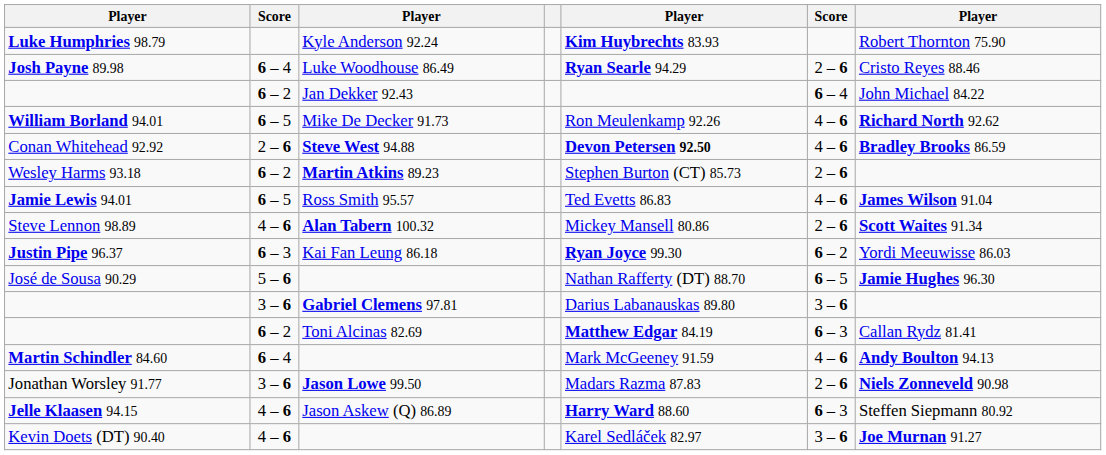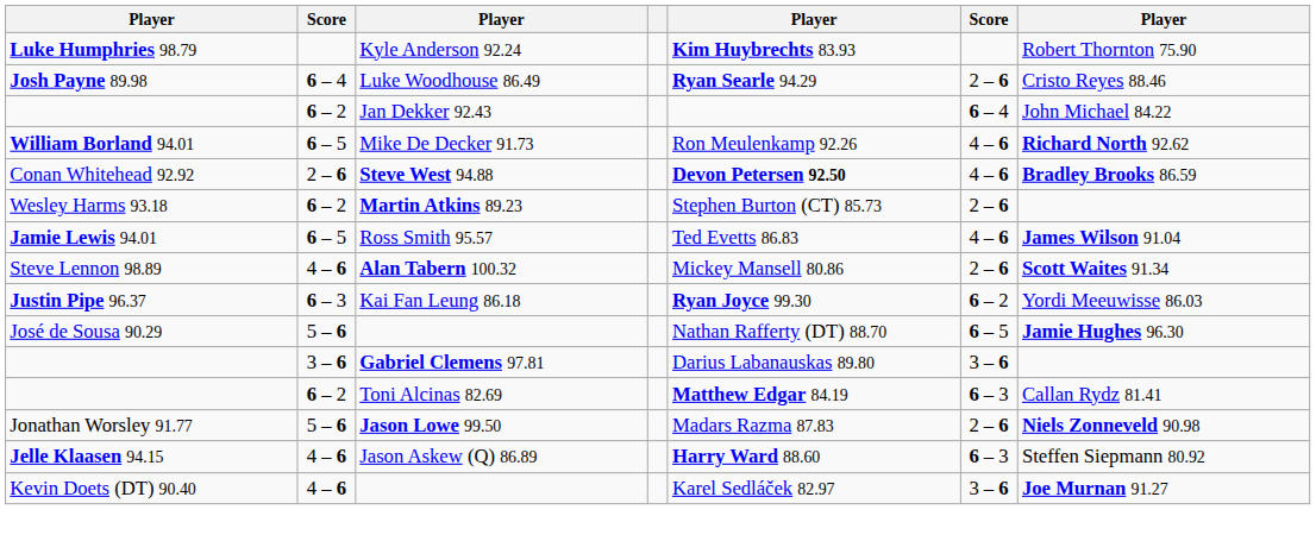 <table class="wikitable">
 <tr style="font-size:10pt;font-weight:bold">
 <th width=230>Player</th>
 <th width=40>Score</th>
 <th width=230>Player</th>
 <th width=10></th>
 <th width=230>Player</th>
 <th width=40>Score</th>
 <th width=230>Player</th>
 </tr>
 <tr>
 <td> <strong><a href='#'>Luke Humphries</a></strong> <small><span>98.79</span></small></td>
 <td align=center></td>
 <td> <a href='#'>Kyle Anderson</a> <small><span>92.24</span></small></td>
 <td></td>
 <td> <strong><a href='#'>Kim Huybrechts</a></strong> <small><span>83.93</span></small></td>
 <td align=center></td>
 <td> <a href='#'>Robert Thornton</a> <small><span>75.90</span></small></td>
 </tr>
 <tr>
 <td> <strong><a href='#'>Josh Payne</a></strong> <small><span>89.98</span></small></td>
 <td align=center><strong>6</strong> – 4</td>
 <td> <a href='#'>Luke Woodhouse</a> <small><span>86.49</span></small></td>
 <td></td>
 <td> <strong><a href='#'>Ryan Searle</a></strong> <small><span>94.29</span></small></td>
 <td align=center>2 – <strong>6</strong></td>
 <td> <a href='#'>Cristo Reyes</a> <small><span>88.46</span></small></td>
 </tr>
 <tr>
 <td></td>
 <td align=center><strong>6</strong> – 2</td>
 <td> <a href='#'>Jan Dekker</a> <small><span>92.43</span></small></td>
 <td></td>
 <td></td>
 <td align=center><strong>6</strong> – 4</td>
 <td> <a href='#'>John Michael</a> <small><span>84.22</span></small></td>
 </tr>
 <tr>
 <td> <strong><a href='#'>William Borland</a></strong> <small><span>94.01</span></small></td>
 <td align=center><strong>6</strong> – 5</td>
 <td> <a href='#'>Mike De Decker</a> <small><span>91.73</span></small></td>
 <td></td>
 <td> <a href='#'>Ron Meulenkamp</a> <small><span>92.26</span></small></td>
 <td align=center>4 – <strong>6</strong></td>
 <td> <strong><a href='#'>Richard North</a></strong> <small><span>92.62</span></small></td>
 </tr>
 <tr>
 <td> <a href='#'>Conan Whitehead</a> <small><span>92.92</span></small></td>
 <td align=center>2 – <strong>6</strong></td>
 <td> <strong><a href='#'>Steve West</a></strong> <small><span>94.88</span></small></td>
 <td></td>
 <td><strong> <a href='#'>Devon Petersen</a> <small><span>92.50</span></small></strong></td>
 <td align=center>4 – <strong>6</strong></td>
 <td> <strong><a href='#'>Bradley Brooks</a></strong> <small><span>86.59</span></small></td>
 </tr>
 <tr>
 <td> <a href='#'>Wesley Harms</a> <small><span>93.18</span></small></td>
 <td align=center><strong>6</strong> – 2</td>
 <td> <strong><a href='#'>Martin Atkins</a></strong> <small><span>89.23</span></small></td>
 <td></td>
 <td> <a href='#'>Stephen Burton</a> (CT) <small><span>85.73</span></small></td>
 <td align=center>2 – <strong>6</strong></td>
 <td></td>
 </tr>
 <tr>
 <td> <strong><a href='#'>Jamie Lewis</a></strong> <small><span>94.01</span></small></td>
 <td align=center><strong>6</strong> – 5</td>
 <td> <a href='#'>Ross Smith</a> <small><span>95.57</span></small></td>
 <td></td>
 <td> <a href='#'>Ted Evetts</a> <small><span>86.83</span></small></td>
 <td align=center>4 – <strong>6</strong></td>
 <td> <strong><a href='#'>James Wilson</a></strong> <small><span>91.04</span></small></td>
 </tr>
 <tr>
 <td> <a href='#'>Steve Lennon</a> <small><span>98.89</span></small></td>
 <td align=center>4 – <strong>6</strong></td>
 <td> <strong><a href='#'>Alan Tabern</a></strong> <small><span>100.32</span></small></td>
 <td></td>
 <td> <a href='#'>Mickey Mansell</a> <small><span>80.86</span></small></td>
 <td align=center>2 – <strong>6</strong></td>
 <td> <strong><a href='#'>Scott Waites</a></strong> <small><span>91.34</span></small></td>
 </tr>
 <tr>
 <td> <strong><a href='#'>Justin Pipe</a></strong> <small><span>96.37</span></small></td>
 <td align=center><strong>6</strong> – 3</td>
 <td> <a href='#'>Kai Fan Leung</a> <small><span>86.18</span></small></td>
 <td></td>
 <td> <strong><a href='#'>Ryan Joyce</a></strong> <small><span>99.30</span></small></td>
 <td align=center><strong>6</strong> – 2</td>
 <td> <a href='#'>Yordi Meeuwisse</a> <small><span>86.03</span></small></td>
 </tr>
 <tr>
 <td> <a href='#'>José de Sousa</a> <small><span>90.29</span></small></td>
 <td align=center>5 – <strong>6</strong></td>
 <td></td>
 <td></td>
 <td> <a href='#'>Nathan Rafferty</a> (DT) <small><span>88.70</span></small></td>
 <td align=center><strong>6</strong> – 5</td>
 <td> <strong><a href='#'>Jamie Hughes</a></strong> <small><span>96.30</span></small></td>
 </tr>
 <tr>
 <td></td>
 <td align=center>3 – <strong>6</strong></td>
 <td> <strong><a href='#'>Gabriel Clemens</a></strong> <small><span>97.81</span></small></td>
 <td></td>
 <td> <a href='#'>Darius Labanauskas</a> <small><span>89.80</span></small></td>
 <td align=center>3 – <strong>6</strong></td>
 <td></td>
 </tr>
 <tr>
 <td></td>
 <td align=center><strong>6</strong> – 2</td>
 <td> <a href='#'>Toni Alcinas</a> <small><span>82.69</span></small></td>
 <td></td>
 <td> <strong><a href='#'>Matthew Edgar</a></strong> <small><span>84.19</span></small></td>
 <td align=center><strong>6</strong> – 3</td>
 <td> <a href='#'>Callan Rydz</a> <small><span>81.41</span></small></td>
 </tr>
 <tr>
-<td> <strong><a href='#'>Martin Schindler</a></strong> <small><span>84.60</span></small></td>
-<td align=center><strong>6</strong> – 4</td>
-<td></td>
-<td></td>
-<td> <a href='#'>Mark McGeeney</a> <small><span>91.59</span></small></td>
-<td align=center>4 – <strong>6</strong></td>
-<td> <strong><a href='#'>Andy Boulton</a></strong> <small><span>94.13</span></small></td>
-</tr>
-<tr>
 <td> Jonathan Worsley <small><span>91.77</span></small></td>
-<td align=center>3 – <strong>6</strong></td>
+<td align=center>5 – <strong>6</strong></td>
 <td> <strong><a href='#'>Jason Lowe</a></strong> <small><span>99.50</span></small></td>
 <td></td>
 <td> <a href='#'>Madars Razma</a> <small><span>87.83</span></small></td>
 <td align=center>2 – <strong>6</strong></td>
 <td> <strong><a href='#'>Niels Zonneveld</a></strong> <small><span>90.98</span></small></td>
 </tr>
 <tr>
 <td> <strong><a href='#'>Jelle Klaasen</a></strong> <small><span>94.15</span></small></td>
 <td align=center>4 – <strong>6</strong></td>
 <td> <a href='#'>Jason Askew</a> (Q) <small><span>86.89</span></small></td>
 <td></td>
 <td> <strong><a href='#'>Harry Ward</a></strong> <small><span>88.60</span></small></td>
 <td align=center><strong>6</strong> – 3</td>
 <td> Steffen Siepmann <small><span>80.92</span></small></td>
 </tr>
 <tr>
 <td> <a href='#'>Kevin Doets</a> (DT) <small><span>90.40</span></small></td>
 <td align=center>4 – <strong>6</strong></td>
 <td></td>
 <td></td>
 <td> <a href='#'>Karel Sedláček</a> <small><span>82.97</span></small></td>
 <td align=center>3 – <strong>6</strong></td>
 <td> <strong><a href='#'>Joe Murnan</a></strong> <small><span>91.27</span></small></td>
 </tr>
 </table>
